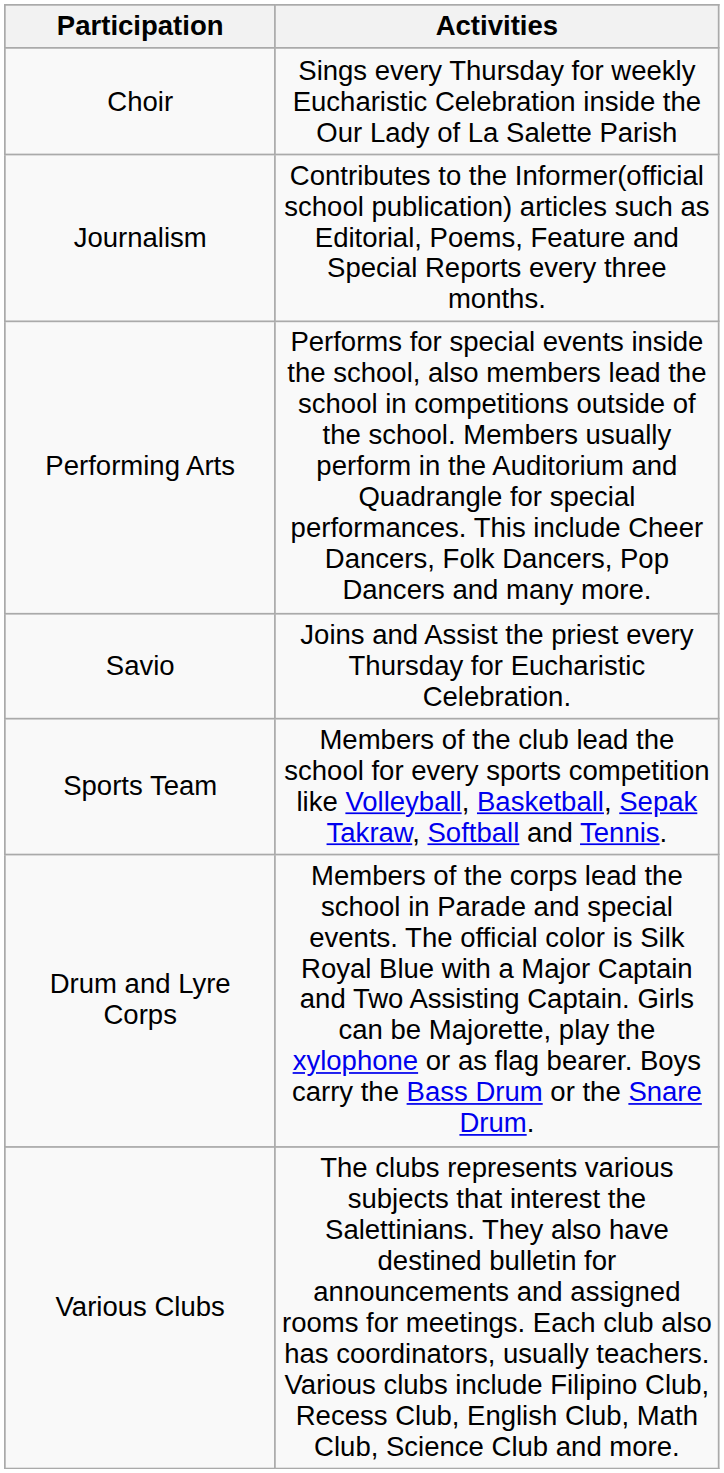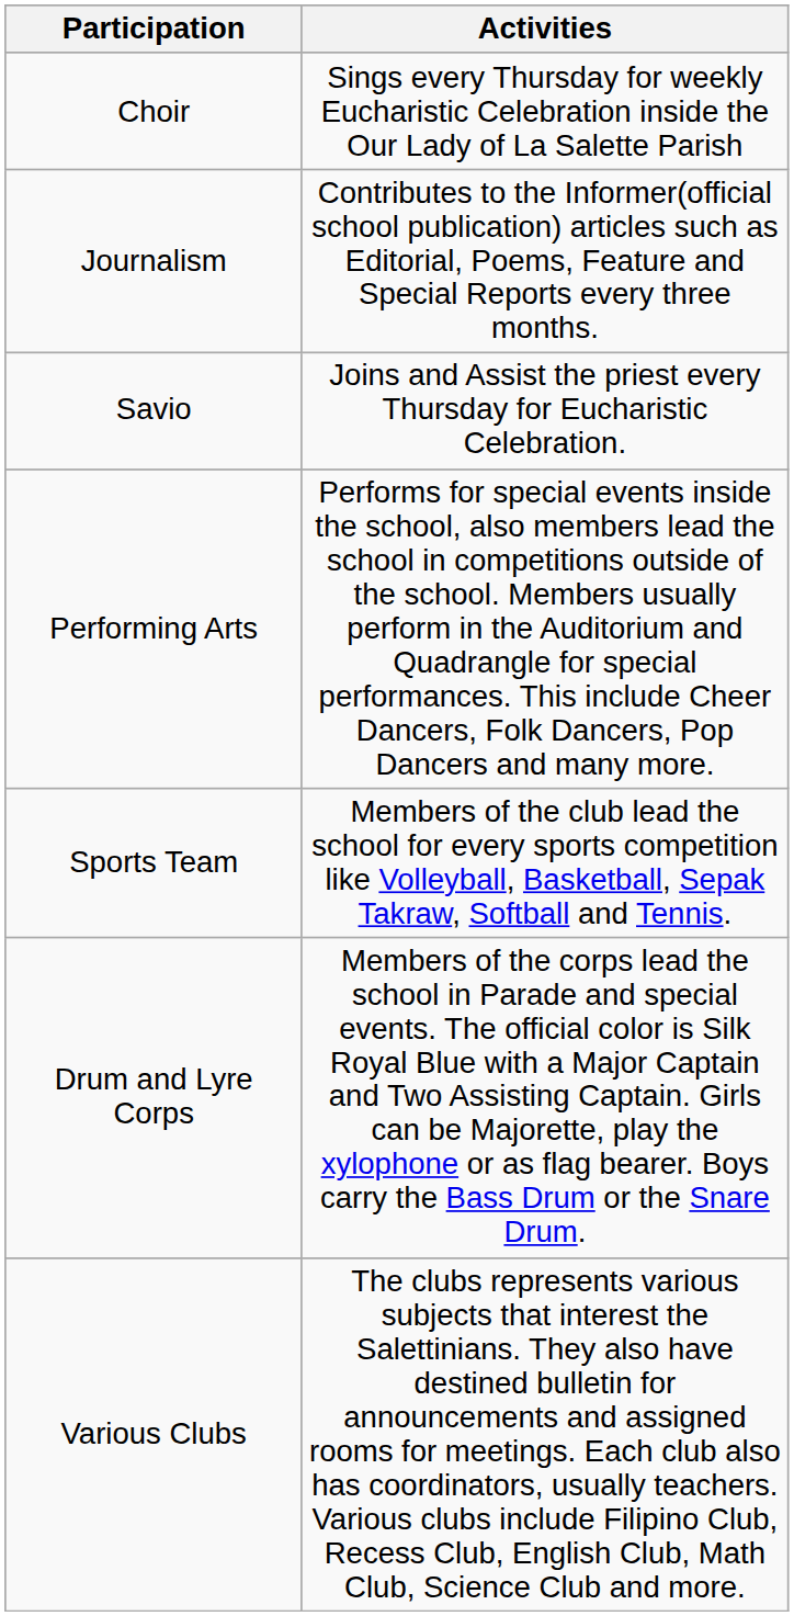 <table class="wikitable">
 <tr>
 <th style="width:150px;">Participation</th>
 <th style="width:250px;">Activities</th>
 </tr>
 <tr>
 <td align="center">Choir</td>
 <td align="center">Sings every Thursday for weekly Eucharistic Celebration inside the Our Lady of La Salette Parish</td>
 </tr>
 <tr>
 <td align="center">Journalism</td>
 <td align="center">Contributes to the Informer(official school publication) articles such as Editorial, Poems, Feature and Special Reports every three months.</td>
 </tr>
 <tr>
+<td align="center">Savio</td>
+<td align="center">Joins and Assist the priest every Thursday for Eucharistic Celebration.</td>
+</tr>
+<tr>
 <td align="center">Performing Arts</td>
 <td align="center">Performs for special events inside the school, also members lead the school in competitions outside of the school. Members usually perform in the Auditorium and Quadrangle for special performances. This include Cheer Dancers, Folk Dancers, Pop Dancers and many more.</td>
-</tr>
-<tr>
-<td align="center">Savio</td>
-<td align="center">Joins and Assist the priest every Thursday for Eucharistic Celebration.</td>
 </tr>
 <tr>
 <td align="center">Sports Team</td>
 <td align="center">Members of the club lead the school for every sports competition like <a href='#'>Volleyball</a>, <a href='#'>Basketball</a>, <a href='#'>Sepak Takraw</a>, <a href='#'>Softball</a> and <a href='#'>Tennis</a>.</td>
 </tr>
 <tr>
 <td align="center">Drum and Lyre Corps</td>
 <td align="center">Members of the corps lead the school in Parade and special events. The official color is Silk Royal Blue with a Major Captain and Two Assisting Captain. Girls can be Majorette, play the <a href='#'>xylophone</a> or as flag bearer. Boys carry the <a href='#'>Bass Drum</a> or the <a href='#'>Snare Drum</a>.</td>
 </tr>
 <tr>
 <td align="center">Various Clubs</td>
 <td align="center">The clubs represents various subjects that interest the Salettinians. They also have destined bulletin for announcements and assigned rooms for meetings. Each club also has coordinators, usually teachers. Various clubs include Filipino Club, Recess Club, English Club, Math Club, Science Club and more.</td>
 </tr>
 </table>
